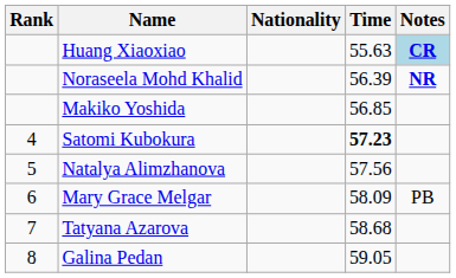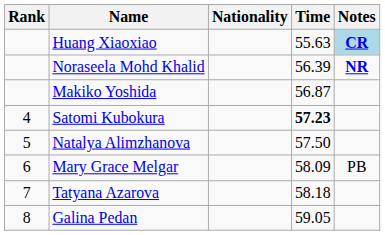 <table class="wikitable sortable" style="text-align:center">
 <tr>
 <th>Rank</th>
 <th>Name</th>
 <th>Nationality</th>
 <th>Time</th>
 <th>Notes</th>
 </tr>
 <tr>
 <td></td>
 <td align=left><a href='#'>Huang Xiaoxiao</a></td>
 <td align=left></td>
 <td>55.63</td>
 <td style="background: lightblue;"><strong><a href='#'>CR</a></strong></td>
 </tr>
 <tr>
 <td></td>
 <td align=left><a href='#'>Noraseela Mohd Khalid</a></td>
 <td align=left></td>
 <td>56.39</td>
 <td><strong><a href='#'>NR</a></strong></td>
 </tr>
 <tr>
 <td></td>
 <td align=left><a href='#'>Makiko Yoshida</a></td>
 <td align=left></td>
-<td>56.85</td>
+<td>56.87</td>
 <td></td>
 </tr>
 <tr>
 <td>4</td>
 <td align=left><a href='#'>Satomi Kubokura</a></td>
 <td align=left></td>
 <td><strong>57.23</strong></td>
 <td></td>
 </tr>
 <tr>
 <td>5</td>
 <td align=left><a href='#'>Natalya Alimzhanova</a></td>
 <td align=left></td>
-<td>57.56</td>
+<td>57.50</td>
 <td></td>
 </tr>
 <tr>
 <td>6</td>
 <td align=left><a href='#'>Mary Grace Melgar</a></td>
 <td align=left></td>
 <td>58.09</td>
 <td>PB</td>
 </tr>
 <tr>
 <td>7</td>
 <td align=left><a href='#'>Tatyana Azarova</a></td>
 <td align=left></td>
-<td>58.68</td>
+<td>58.18</td>
 <td></td>
 </tr>
 <tr>
 <td>8</td>
 <td align=left><a href='#'>Galina Pedan</a></td>
 <td align=left></td>
 <td>59.05</td>
 <td></td>
 </tr>
 </table>
